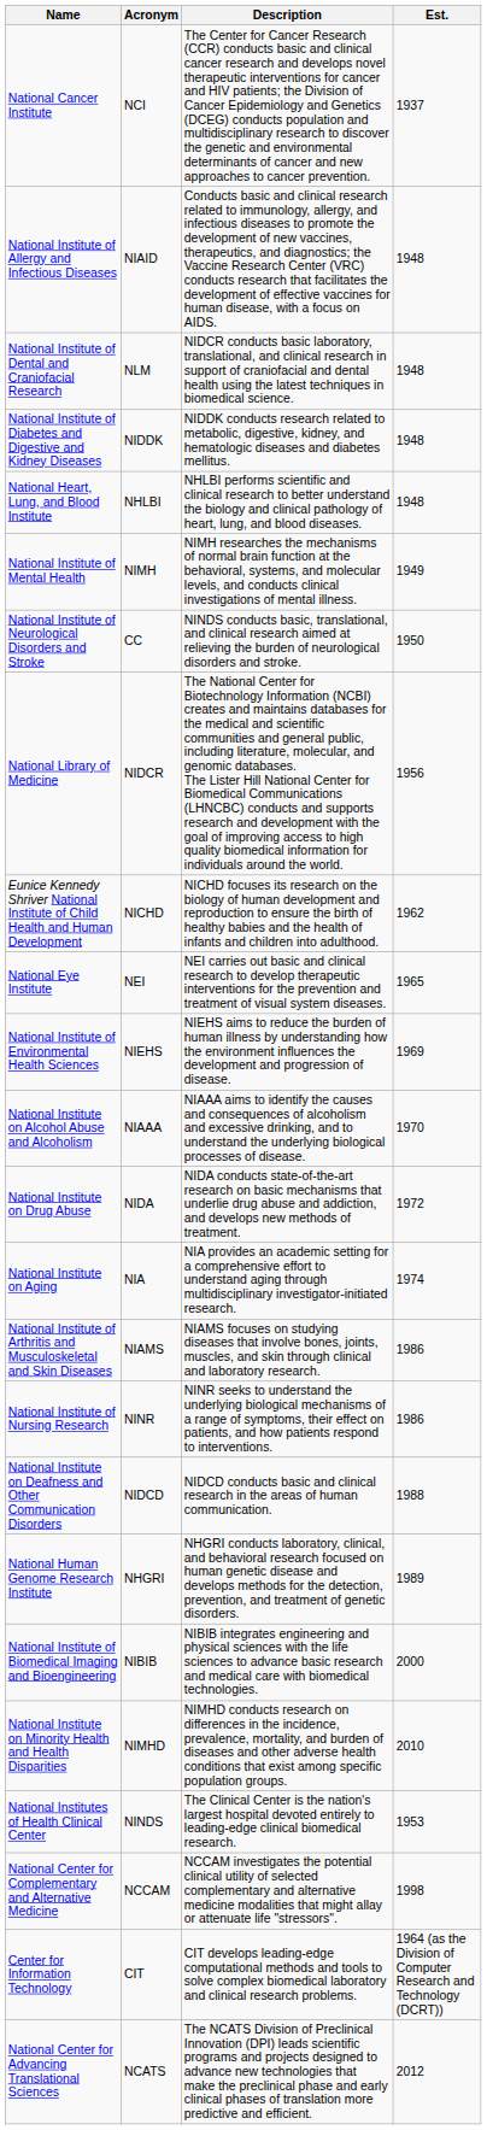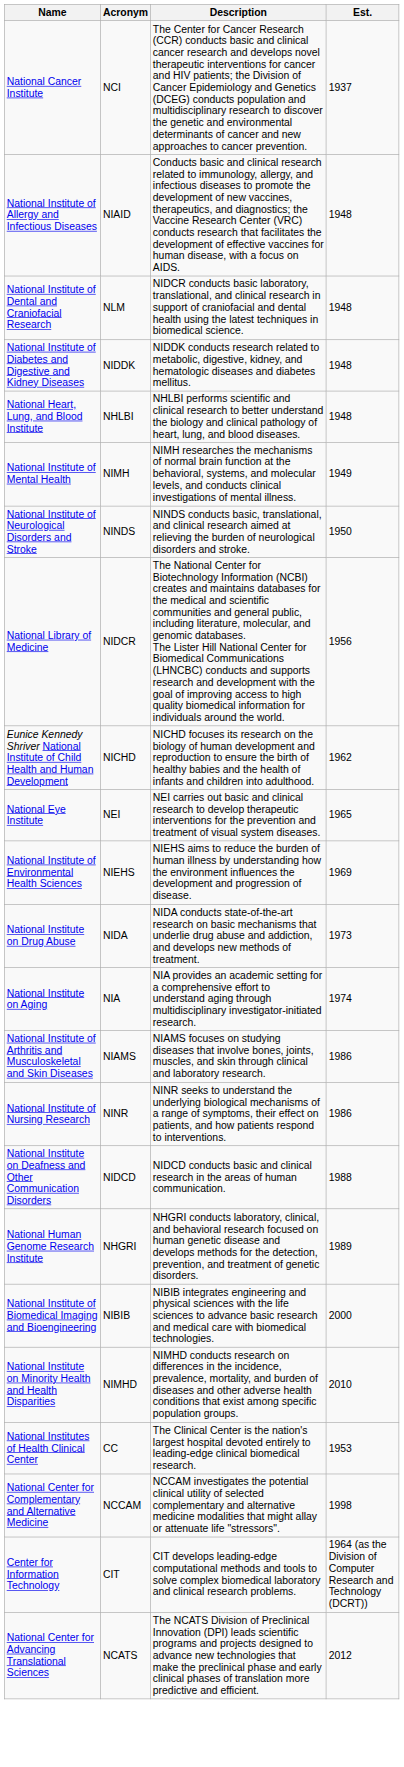 <table class="wikitable sortable">
 <tr>
 <th>Name</th>
 <th>Acronym</th>
 <th>Description</th>
 <th>Est.</th>
 </tr>
 <tr>
 <td><a href='#'>National Cancer Institute</a></td>
 <td>NCI</td>
 <td>The Center for Cancer Research (CCR) conducts basic and clinical cancer research and develops novel therapeutic interventions for cancer and HIV patients; the Division of Cancer Epidemiology and Genetics (DCEG) conducts population and multidisciplinary research to discover the genetic and environmental determinants of cancer and new approaches to cancer prevention.</td>
 <td>1937</td>
 </tr>
 <tr>
 <td><a href='#'>National Institute of Allergy and Infectious Diseases</a></td>
 <td>NIAID</td>
 <td>Conducts basic and clinical research related to immunology, allergy, and infectious diseases to promote the development of new vaccines, therapeutics, and diagnostics; the Vaccine Research Center (VRC) conducts research that facilitates the development of effective vaccines for human disease, with a focus on AIDS.</td>
 <td>1948</td>
 </tr>
 <tr>
 <td><a href='#'>National Institute of Dental and Craniofacial Research</a></td>
 <td>NLM</td>
 <td>NIDCR conducts basic laboratory, translational, and clinical research in support of craniofacial and dental health using the latest techniques in biomedical science.</td>
 <td>1948</td>
 </tr>
 <tr>
 <td><a href='#'>National Institute of Diabetes and Digestive and Kidney Diseases</a></td>
 <td>NIDDK</td>
 <td>NIDDK conducts research related to metabolic, digestive, kidney, and hematologic diseases and diabetes mellitus.</td>
 <td>1948</td>
 </tr>
 <tr>
 <td><a href='#'>National Heart, Lung, and Blood Institute</a></td>
 <td>NHLBI</td>
 <td>NHLBI performs scientific and clinical research to better understand the biology and clinical pathology of heart, lung, and blood diseases.</td>
 <td>1948</td>
 </tr>
 <tr>
 <td><a href='#'>National Institute of Mental Health</a></td>
 <td>NIMH</td>
 <td>NIMH researches the mechanisms of normal brain function at the behavioral, systems, and molecular levels, and conducts clinical investigations of mental illness.</td>
 <td>1949</td>
 </tr>
 <tr>
 <td><a href='#'>National Institute of Neurological Disorders and Stroke</a></td>
-<td>CC</td>
+<td>NINDS</td>
 <td>NINDS conducts basic, translational, and clinical research aimed at relieving the burden of neurological disorders and stroke.</td>
 <td>1950</td>
 </tr>
 <tr>
 <td><a href='#'>National Library of Medicine</a></td>
 <td>NIDCR</td>
 <td>The National Center for Biotechnology Information (NCBI) creates and maintains databases for the medical and scientific communities and general public, including literature, molecular, and genomic databases.<br>The Lister Hill National Center for Biomedical Communications (LHNCBC) conducts and supports research and development with the goal of improving access to high quality biomedical information for individuals around the world.</td>
 <td>1956</td>
 </tr>
 <tr>
 <td><em>Eunice Kennedy Shriver</em> <a href='#'>National Institute of Child Health and Human Development</a></td>
 <td>NICHD</td>
 <td>NICHD focuses its research on the biology of human development and reproduction to ensure the birth of healthy babies and the health of infants and children into adulthood.</td>
 <td>1962</td>
 </tr>
 <tr>
 <td><a href='#'>National Eye Institute</a></td>
 <td>NEI</td>
 <td>NEI carries out basic and clinical research to develop therapeutic interventions for the prevention and treatment of visual system diseases.</td>
 <td>1965</td>
 </tr>
 <tr>
 <td><a href='#'>National Institute of Environmental Health Sciences</a></td>
 <td>NIEHS</td>
 <td>NIEHS aims to reduce the burden of human illness by understanding how the environment influences the development and progression of disease.</td>
 <td>1969</td>
 </tr>
 <tr>
-<td><a href='#'>National Institute on Alcohol Abuse and Alcoholism</a></td>
-<td>NIAAA</td>
-<td>NIAAA aims to identify the causes and consequences of alcoholism and excessive drinking, and to understand the underlying biological processes of disease.</td>
-<td>1970</td>
-</tr>
-<tr>
 <td><a href='#'>National Institute on Drug Abuse</a></td>
 <td>NIDA</td>
 <td>NIDA conducts state-of-the-art research on basic mechanisms that underlie drug abuse and addiction, and develops new methods of treatment.</td>
-<td>1972</td>
+<td>1973</td>
 </tr>
 <tr>
 <td><a href='#'>National Institute on Aging</a></td>
 <td>NIA</td>
 <td>NIA provides an academic setting for a comprehensive effort to understand aging through multidisciplinary investigator-initiated research.</td>
 <td>1974</td>
 </tr>
 <tr>
 <td><a href='#'>National Institute of Arthritis and Musculoskeletal and Skin Diseases</a></td>
 <td>NIAMS</td>
 <td>NIAMS focuses on studying diseases that involve bones, joints, muscles, and skin through clinical and laboratory research.</td>
 <td>1986</td>
 </tr>
 <tr>
 <td><a href='#'>National Institute of Nursing Research</a></td>
 <td>NINR</td>
 <td>NINR seeks to understand the underlying biological mechanisms of a range of symptoms, their effect on patients, and how patients respond to interventions.</td>
 <td>1986</td>
 </tr>
 <tr>
 <td><a href='#'>National Institute on Deafness and Other Communication Disorders</a></td>
 <td>NIDCD</td>
 <td>NIDCD conducts basic and clinical research in the areas of human communication.</td>
 <td>1988</td>
 </tr>
 <tr>
 <td><a href='#'>National Human Genome Research Institute</a></td>
 <td>NHGRI</td>
 <td>NHGRI conducts laboratory, clinical, and behavioral research focused on human genetic disease and develops methods for the detection, prevention, and treatment of genetic disorders.</td>
 <td>1989</td>
 </tr>
 <tr>
 <td><a href='#'>National Institute of Biomedical Imaging and Bioengineering</a></td>
 <td>NIBIB</td>
 <td>NIBIB integrates engineering and physical sciences with the life sciences to advance basic research and medical care with biomedical technologies.</td>
 <td>2000</td>
 </tr>
 <tr>
 <td><a href='#'>National Institute on Minority Health and Health Disparities</a></td>
 <td>NIMHD</td>
 <td>NIMHD conducts research on differences in the incidence, prevalence, mortality, and burden of diseases and other adverse health conditions that exist among specific population groups.</td>
 <td>2010</td>
 </tr>
 <tr>
 <td><a href='#'>National Institutes of Health Clinical Center</a></td>
-<td>NINDS</td>
+<td>CC</td>
 <td>The Clinical Center is the nation's largest hospital devoted entirely to leading-edge clinical biomedical research.</td>
 <td>1953</td>
 </tr>
 <tr>
 <td><a href='#'>National Center for Complementary and Alternative Medicine</a></td>
 <td>NCCAM</td>
 <td>NCCAM investigates the potential clinical utility of selected complementary and alternative medicine modalities that might allay or attenuate life "stressors".</td>
 <td>1998</td>
 </tr>
 <tr>
 <td><a href='#'>Center for Information Technology</a></td>
 <td>CIT</td>
 <td>CIT develops leading-edge computational methods and tools to solve complex biomedical laboratory and clinical research problems.</td>
 <td>1964 (as the Division of Computer Research and Technology (DCRT))</td>
 </tr>
 <tr>
 <td><a href='#'>National Center for Advancing Translational Sciences</a></td>
 <td>NCATS</td>
 <td>The NCATS Division of Preclinical Innovation (DPI) leads scientific programs and projects designed to advance new technologies that make the preclinical phase and early clinical phases of translation more predictive and efficient.</td>
 <td>2012</td>
 </tr>
 </table>
